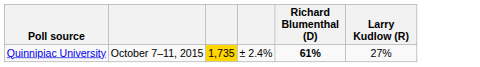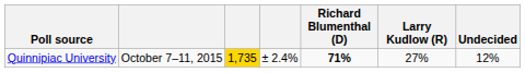 <table class="wikitable" style="text-align:center">
 <tr valign= bottom>
 <th>Poll source</th>
 <th></th>
 <th></th>
 <th></th>
 <th style="width:100px;">Richard<br>Blumenthal (D)</th>
 <th style="width:100px;">Larry<br>Kudlow (R)</th>
+<th>Undecided</th>
 </tr>
 <tr>
 <td align=left><a href='#'>Quinnipiac University</a></td>
 <td>October 7–11, 2015</td>
 <td style="background: gold;">1,735</td>
 <td>± 2.4%</td>
-<td><strong>61%</strong></td>
+<td><strong>71%</strong></td>
 <td>27%</td>
+<td>12%</td>
 </tr>
 </table>
